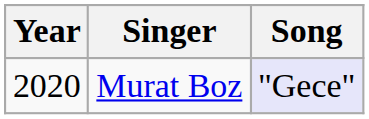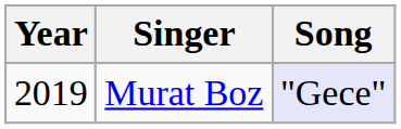 <table class="wikitable">
 <tr>
 <th>Year</th>
 <th>Singer</th>
 <th>Song</th>
 </tr>
 <tr>
-<td>2020</td>
+<td>2019</td>
 <td><a href='#'>Murat Boz</a></td>
 <td style="background: lavender;">"Gece"</td>
 </tr>
 </table>
